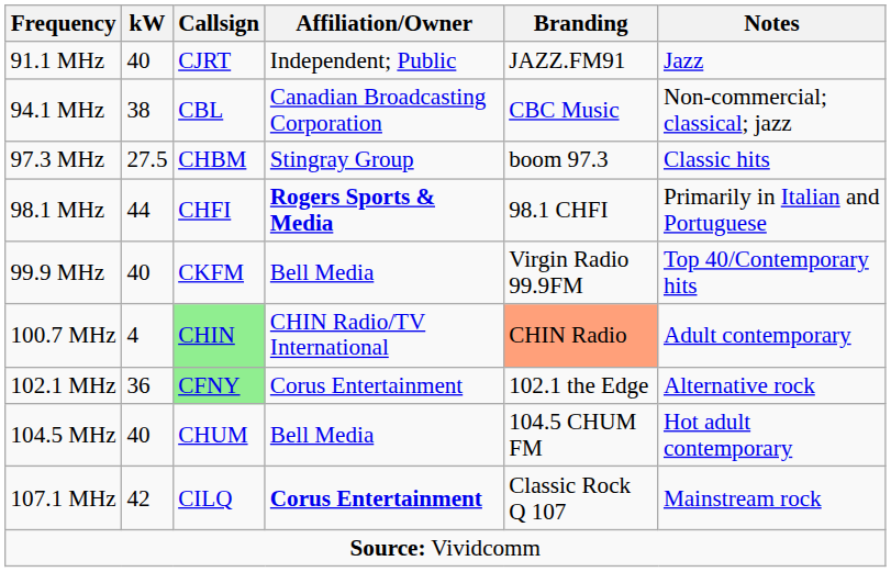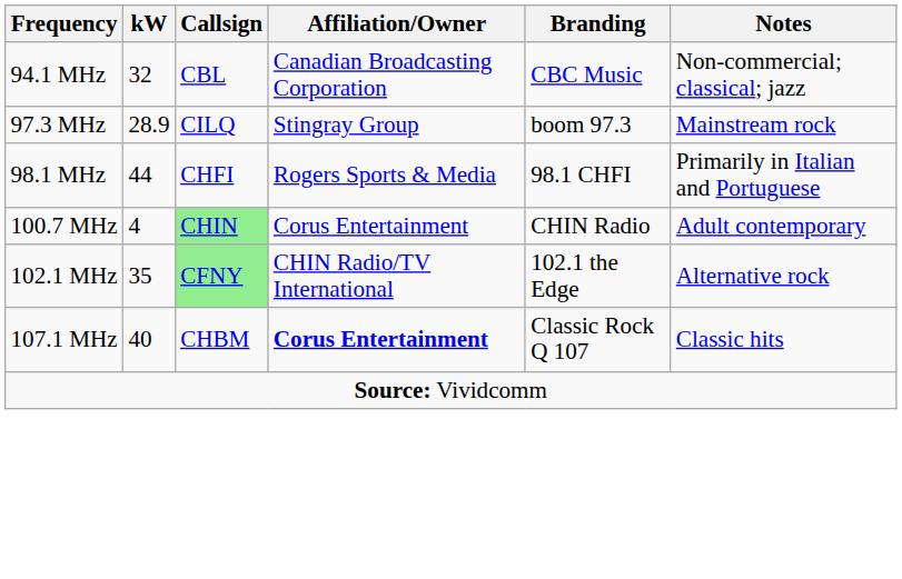 <table class="wikitable sortable">
 <tr>
 <th>Frequency</th>
 <th>kW</th>
 <th>Callsign</th>
 <th>Affiliation/Owner</th>
 <th>Branding</th>
 <th>Notes</th>
 </tr>
 <tr>
-<td>91.1 MHz</td>
-<td>40</td>
-<td><a href='#'>CJRT</a></td>
-<td>Independent; <a href='#'>Public</a></td>
-<td>JAZZ.FM91</td>
-<td><a href='#'>Jazz</a></td>
-</tr>
-<tr>
 <td>94.1 MHz</td>
-<td>38</td>
+<td>32</td>
 <td><a href='#'>CBL</a></td>
 <td><a href='#'>Canadian Broadcasting Corporation</a></td>
 <td><a href='#'>CBC Music</a></td>
 <td>Non-commercial; <a href='#'>classical</a>; jazz</td>
 </tr>
 <tr>
 <td>97.3 MHz</td>
-<td>27.5</td>
-<td><a href='#'>CHBM</a></td>
+<td>28.9</td>
+<td><a href='#'>CILQ</a></td>
 <td><a href='#'>Stingray Group</a></td>
 <td>boom 97.3</td>
-<td><a href='#'>Classic hits</a></td>
+<td><a href='#'>Mainstream rock</a></td>
 </tr>
 <tr>
 <td>98.1 MHz</td>
 <td>44</td>
 <td><a href='#'>CHFI</a></td>
-<td><strong><a href='#'>Rogers Sports & Media</a></strong></td>
+<td><a href='#'>Rogers Sports & Media</a></td>
 <td>98.1 CHFI</td>
 <td>Primarily in <a href='#'>Italian</a> and <a href='#'>Portuguese</a></td>
-</tr>
-<tr>
-<td>99.9 MHz</td>
-<td>40</td>
-<td><a href='#'>CKFM</a></td>
-<td><a href='#'>Bell Media</a></td>
-<td>Virgin Radio 99.9FM</td>
-<td><a href='#'>Top 40/Contemporary hits</a></td>
 </tr>
 <tr>
 <td>100.7 MHz</td>
 <td>4</td>
 <td style="background: lightgreen;"><a href='#'>CHIN</a></td>
-<td><a href='#'>CHIN Radio/TV International</a></td>
-<td style="background: lightsalmon;">CHIN Radio</td>
+<td><a href='#'>Corus Entertainment</a></td>
+<td>CHIN Radio</td>
 <td><a href='#'>Adult contemporary</a></td>
 </tr>
 <tr>
 <td>102.1 MHz</td>
-<td>36</td>
+<td>35</td>
 <td style="background: lightgreen;"><a href='#'>CFNY</a></td>
-<td><a href='#'>Corus Entertainment</a></td>
+<td><a href='#'>CHIN Radio/TV International</a></td>
 <td>102.1 the Edge</td>
 <td><a href='#'>Alternative rock</a></td>
 </tr>
 <tr>
-<td>104.5 MHz</td>
+<td>107.1 MHz</td>
 <td>40</td>
-<td><a href='#'>CHUM</a></td>
-<td><a href='#'>Bell Media</a></td>
-<td>104.5 CHUM FM</td>
-<td><a href='#'>Hot adult contemporary</a></td>
-</tr>
-<tr>
-<td>107.1 MHz</td>
-<td>42</td>
-<td><a href='#'>CILQ</a></td>
+<td><a href='#'>CHBM</a></td>
 <td><strong><a href='#'>Corus Entertainment</a></strong></td>
 <td>Classic Rock Q 107</td>
-<td><a href='#'>Mainstream rock</a></td>
+<td><a href='#'>Classic hits</a></td>
 </tr>
 <tr>
 <td colspan="6" style="text-align: center;"><strong>Source:</strong> Vividcomm</td>
 </tr>
 </table>
